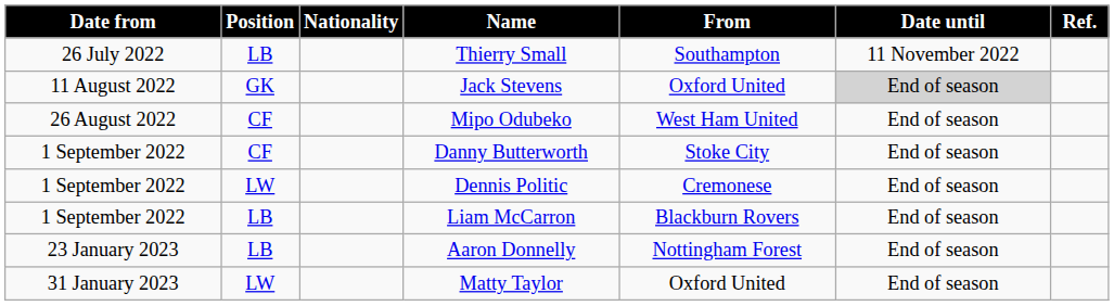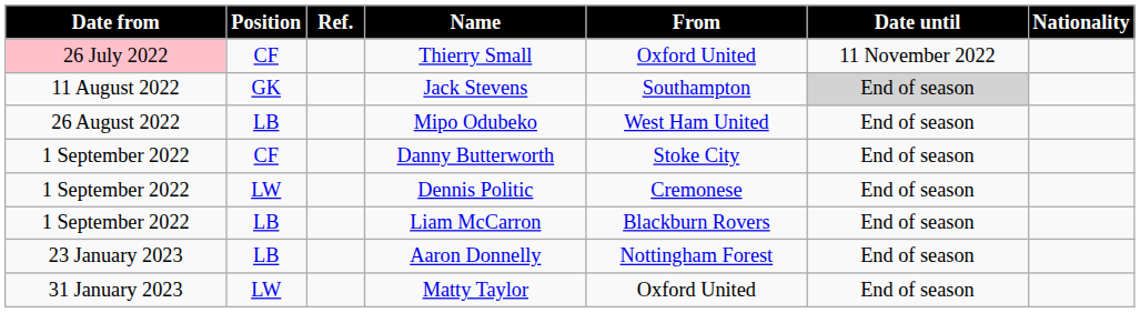 <table class="wikitable"  style="text-align:center; font-size:90%; ">
 <tr>
 <th style="background:#000000; color:#FFFFFF; width:150px;">Date from</th>
 <th style="background:#000000; color:#FFFFFF; width:50px;">Position</th>
-<th style="background:#000000; color:#FFFFFF; width:50px;">Nationality</th>
+<th style="background:#000000; color:#FFFFFF; width:35px;">Ref.</th>
 <th style="background:#000000; color:#FFFFFF; width:150px;">Name</th>
 <th style="background:#000000; color:#FFFFFF; width:150px;">From</th>
 <th style="background:#000000; color:#FFFFFF; width:150px;">Date until</th>
-<th style="background:#000000; color:#FFFFFF; width:35px;">Ref.</th>
+<th style="background:#000000; color:#FFFFFF; width:50px;">Nationality</th>
 </tr>
 <tr>
-<td>26 July 2022</td>
-<td><a href='#'>LB</a></td>
+<td style="background: pink;">26 July 2022</td>
+<td><a href='#'>CF</a></td>
 <td></td>
 <td><a href='#'>Thierry Small</a></td>
-<td><a href='#'>Southampton</a></td>
+<td><a href='#'>Oxford United</a></td>
 <td>11 November 2022</td>
 <td></td>
 </tr>
 <tr>
 <td>11 August 2022</td>
 <td><a href='#'>GK</a></td>
 <td></td>
 <td><a href='#'>Jack Stevens</a></td>
-<td><a href='#'>Oxford United</a></td>
+<td><a href='#'>Southampton</a></td>
 <td style="background: lightgrey;">End of season</td>
 <td></td>
 </tr>
 <tr>
 <td>26 August 2022</td>
-<td><a href='#'>CF</a></td>
+<td><a href='#'>LB</a></td>
 <td></td>
 <td><a href='#'>Mipo Odubeko</a></td>
 <td><a href='#'>West Ham United</a></td>
 <td>End of season</td>
 <td></td>
 </tr>
 <tr>
 <td>1 September 2022</td>
 <td><a href='#'>CF</a></td>
 <td></td>
 <td><a href='#'>Danny Butterworth</a></td>
 <td><a href='#'>Stoke City</a></td>
 <td>End of season</td>
 <td></td>
 </tr>
 <tr>
 <td>1 September 2022</td>
 <td><a href='#'>LW</a></td>
 <td></td>
 <td><a href='#'>Dennis Politic</a></td>
 <td> <a href='#'>Cremonese</a></td>
 <td>End of season</td>
 <td></td>
 </tr>
 <tr>
 <td>1 September 2022</td>
 <td><a href='#'>LB</a></td>
 <td></td>
 <td><a href='#'>Liam McCarron</a></td>
 <td><a href='#'>Blackburn Rovers</a></td>
 <td>End of season</td>
 <td></td>
 </tr>
 <tr>
 <td>23 January 2023</td>
 <td><a href='#'>LB</a></td>
 <td></td>
 <td><a href='#'>Aaron Donnelly</a></td>
 <td><a href='#'>Nottingham Forest</a></td>
 <td>End of season</td>
 <td></td>
 </tr>
 <tr>
 <td>31 January 2023</td>
 <td><a href='#'>LW</a></td>
 <td></td>
 <td><a href='#'>Matty Taylor</a></td>
 <td>Oxford United</td>
 <td>End of season</td>
 <td></td>
 </tr>
 </table>
